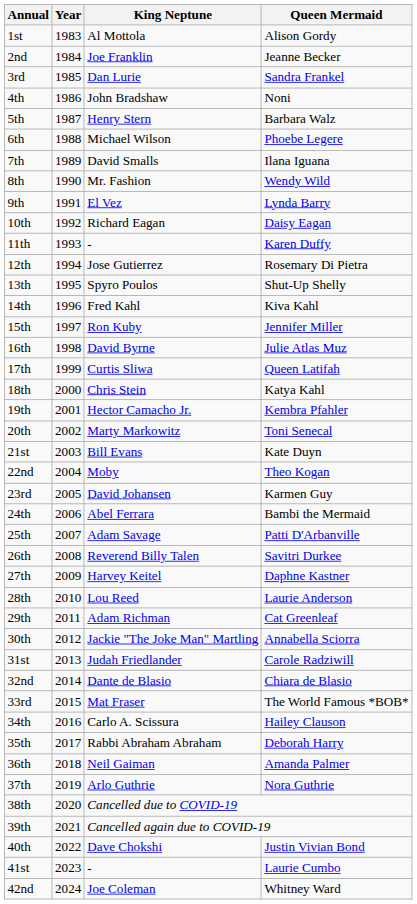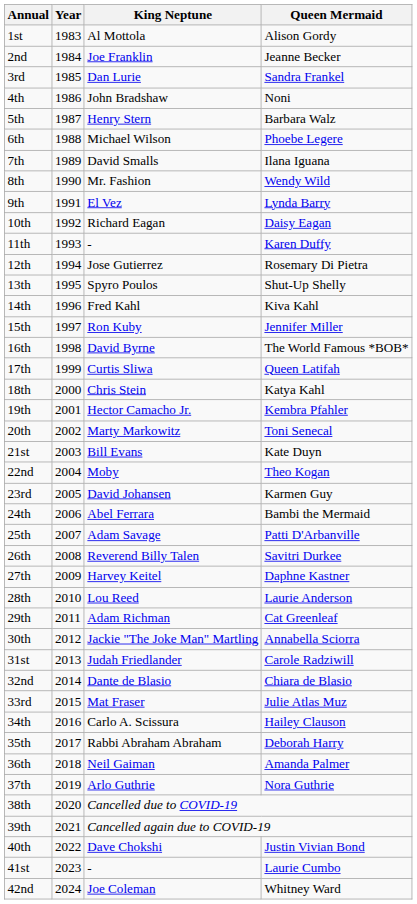 <table class="wikitable">
 <tr>
 <th>Annual</th>
 <th>Year</th>
 <th>King Neptune</th>
 <th>Queen Mermaid</th>
 </tr>
 <tr>
 <td>1st</td>
 <td>1983</td>
 <td>Al Mottola</td>
 <td>Alison Gordy</td>
 </tr>
 <tr>
 <td>2nd</td>
 <td>1984</td>
 <td><a href='#'>Joe Franklin</a></td>
 <td>Jeanne Becker</td>
 </tr>
 <tr>
 <td>3rd</td>
 <td>1985</td>
 <td><a href='#'>Dan Lurie</a></td>
 <td><a href='#'>Sandra Frankel</a></td>
 </tr>
 <tr>
 <td>4th</td>
 <td>1986</td>
 <td>John Bradshaw</td>
 <td>Noni</td>
 </tr>
 <tr>
 <td>5th</td>
 <td>1987</td>
 <td><a href='#'>Henry Stern</a></td>
 <td>Barbara Walz</td>
 </tr>
 <tr>
 <td>6th</td>
 <td>1988</td>
 <td>Michael Wilson</td>
 <td><a href='#'>Phoebe Legere</a></td>
 </tr>
 <tr>
 <td>7th</td>
 <td>1989</td>
 <td>David Smalls</td>
 <td>Ilana Iguana</td>
 </tr>
 <tr>
 <td>8th</td>
 <td>1990</td>
 <td>Mr. Fashion</td>
 <td><a href='#'>Wendy Wild</a></td>
 </tr>
 <tr>
 <td>9th</td>
 <td>1991</td>
 <td><a href='#'>El Vez</a></td>
 <td><a href='#'>Lynda Barry</a></td>
 </tr>
 <tr>
 <td>10th</td>
 <td>1992</td>
 <td>Richard Eagan</td>
 <td><a href='#'>Daisy Eagan</a></td>
 </tr>
 <tr>
 <td>11th</td>
 <td>1993</td>
 <td>-</td>
 <td><a href='#'>Karen Duffy</a></td>
 </tr>
 <tr>
 <td>12th</td>
 <td>1994</td>
 <td>Jose Gutierrez</td>
 <td>Rosemary Di Pietra</td>
 </tr>
 <tr>
 <td>13th</td>
 <td>1995</td>
 <td>Spyro Poulos</td>
 <td>Shut-Up Shelly</td>
 </tr>
 <tr>
 <td>14th</td>
 <td>1996</td>
 <td>Fred Kahl</td>
 <td>Kiva Kahl</td>
 </tr>
 <tr>
 <td>15th</td>
 <td>1997</td>
 <td><a href='#'>Ron Kuby</a></td>
 <td><a href='#'>Jennifer Miller</a></td>
 </tr>
 <tr>
 <td>16th</td>
 <td>1998</td>
 <td><a href='#'>David Byrne</a></td>
-<td><a href='#'>Julie Atlas Muz</a></td>
+<td>The World Famous *BOB*</td>
 </tr>
 <tr>
 <td>17th</td>
 <td>1999</td>
 <td><a href='#'>Curtis Sliwa</a></td>
 <td><a href='#'>Queen Latifah</a></td>
 </tr>
 <tr>
 <td>18th</td>
 <td>2000</td>
 <td><a href='#'>Chris Stein</a></td>
 <td>Katya Kahl</td>
 </tr>
 <tr>
 <td>19th</td>
 <td>2001</td>
 <td><a href='#'>Hector Camacho Jr.</a></td>
 <td><a href='#'>Kembra Pfahler</a></td>
 </tr>
 <tr>
 <td>20th</td>
 <td>2002</td>
 <td><a href='#'>Marty Markowitz</a></td>
 <td><a href='#'>Toni Senecal</a></td>
 </tr>
 <tr>
 <td>21st</td>
 <td>2003</td>
 <td><a href='#'>Bill Evans</a></td>
 <td>Kate Duyn</td>
 </tr>
 <tr>
 <td>22nd</td>
 <td>2004</td>
 <td><a href='#'>Moby</a></td>
 <td><a href='#'>Theo Kogan</a></td>
 </tr>
 <tr>
 <td>23rd</td>
 <td>2005</td>
 <td><a href='#'>David Johansen</a></td>
 <td>Karmen Guy</td>
 </tr>
 <tr>
 <td>24th</td>
 <td>2006</td>
 <td><a href='#'>Abel Ferrara</a></td>
 <td>Bambi the Mermaid</td>
 </tr>
 <tr>
 <td>25th</td>
 <td>2007</td>
 <td><a href='#'>Adam Savage</a></td>
 <td><a href='#'>Patti D'Arbanville</a></td>
 </tr>
 <tr>
 <td>26th</td>
 <td>2008</td>
 <td><a href='#'>Reverend Billy Talen</a></td>
 <td><a href='#'>Savitri Durkee</a></td>
 </tr>
 <tr>
 <td>27th</td>
 <td>2009</td>
 <td><a href='#'>Harvey Keitel</a></td>
 <td><a href='#'>Daphne Kastner</a></td>
 </tr>
 <tr>
 <td>28th</td>
 <td>2010</td>
 <td><a href='#'>Lou Reed</a></td>
 <td><a href='#'>Laurie Anderson</a></td>
 </tr>
 <tr>
 <td>29th</td>
 <td>2011</td>
 <td><a href='#'>Adam Richman</a></td>
 <td><a href='#'>Cat Greenleaf</a></td>
 </tr>
 <tr>
 <td>30th</td>
 <td>2012</td>
 <td><a href='#'>Jackie "The Joke Man" Martling</a></td>
 <td><a href='#'>Annabella Sciorra</a></td>
 </tr>
 <tr>
 <td>31st</td>
 <td>2013</td>
 <td><a href='#'>Judah Friedlander</a></td>
 <td><a href='#'>Carole Radziwill</a></td>
 </tr>
 <tr>
 <td>32nd</td>
 <td>2014</td>
 <td><a href='#'>Dante de Blasio</a></td>
 <td><a href='#'>Chiara de Blasio</a></td>
 </tr>
 <tr>
 <td>33rd</td>
 <td>2015</td>
 <td><a href='#'>Mat Fraser</a></td>
-<td>The World Famous *BOB*</td>
+<td><a href='#'>Julie Atlas Muz</a></td>
 </tr>
 <tr>
 <td>34th</td>
 <td>2016</td>
 <td>Carlo A. Scissura</td>
 <td><a href='#'>Hailey Clauson</a></td>
 </tr>
 <tr>
 <td>35th</td>
 <td>2017</td>
 <td>Rabbi Abraham Abraham</td>
 <td><a href='#'>Deborah Harry</a></td>
 </tr>
 <tr>
 <td>36th</td>
 <td>2018</td>
 <td><a href='#'>Neil Gaiman</a></td>
 <td><a href='#'>Amanda Palmer</a></td>
 </tr>
 <tr>
 <td>37th</td>
 <td>2019</td>
 <td><a href='#'>Arlo Guthrie</a></td>
 <td><a href='#'>Nora Guthrie</a></td>
 </tr>
 <tr>
 <td>38th</td>
 <td>2020</td>
 <td colspan="2"><em>Cancelled due to <a href='#'>COVID-19</a></em></td>
 </tr>
 <tr>
 <td>39th</td>
 <td>2021</td>
 <td colspan="2"><em>Cancelled again due to COVID-19</em></td>
 </tr>
 <tr>
 <td>40th</td>
 <td>2022</td>
 <td><a href='#'>Dave Chokshi</a></td>
 <td><a href='#'>Justin Vivian Bond</a></td>
 </tr>
 <tr>
 <td>41st</td>
 <td>2023</td>
 <td>-</td>
 <td><a href='#'>Laurie Cumbo</a></td>
 </tr>
 <tr>
 <td>42nd</td>
 <td>2024</td>
 <td><a href='#'>Joe Coleman</a></td>
 <td>Whitney Ward</td>
 </tr>
 </table>
